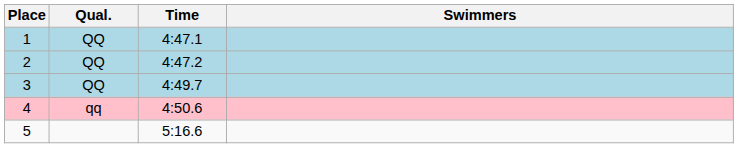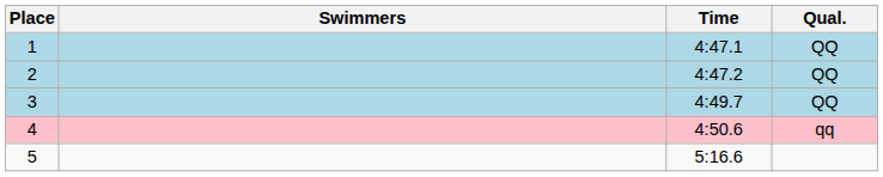 <table class=wikitable style="text-align:center">
 <tr>
 <th>Place</th>
+<th width=550>Swimmers</th>
+<th width=90>Time</th>
 <th width=90>Qual.</th>
-<th width=90>Time</th>
-<th width=550>Swimmers</th>
 </tr>
 <tr bgcolor=lightblue>
 <td>1</td>
+<td align=left></td>
+<td>4:47.1</td>
 <td>QQ</td>
-<td>4:47.1</td>
-<td align=left></td>
 </tr>
 <tr bgcolor=lightblue>
 <td>2</td>
+<td align=left></td>
+<td>4:47.2</td>
 <td>QQ</td>
-<td>4:47.2</td>
-<td align=left></td>
 </tr>
 <tr bgcolor=lightblue>
 <td>3</td>
+<td align=left></td>
+<td>4:49.7</td>
 <td>QQ</td>
-<td>4:49.7</td>
-<td align=left></td>
 </tr>
 <tr bgcolor=pink>
 <td>4</td>
+<td align=left></td>
+<td>4:50.6</td>
 <td>qq</td>
-<td>4:50.6</td>
-<td align=left></td>
 </tr>
 <tr>
 <td>5</td>
+<td align=left></td>
+<td>5:16.6</td>
 <td></td>
-<td>5:16.6</td>
-<td align=left></td>
 </tr>
 </table>
